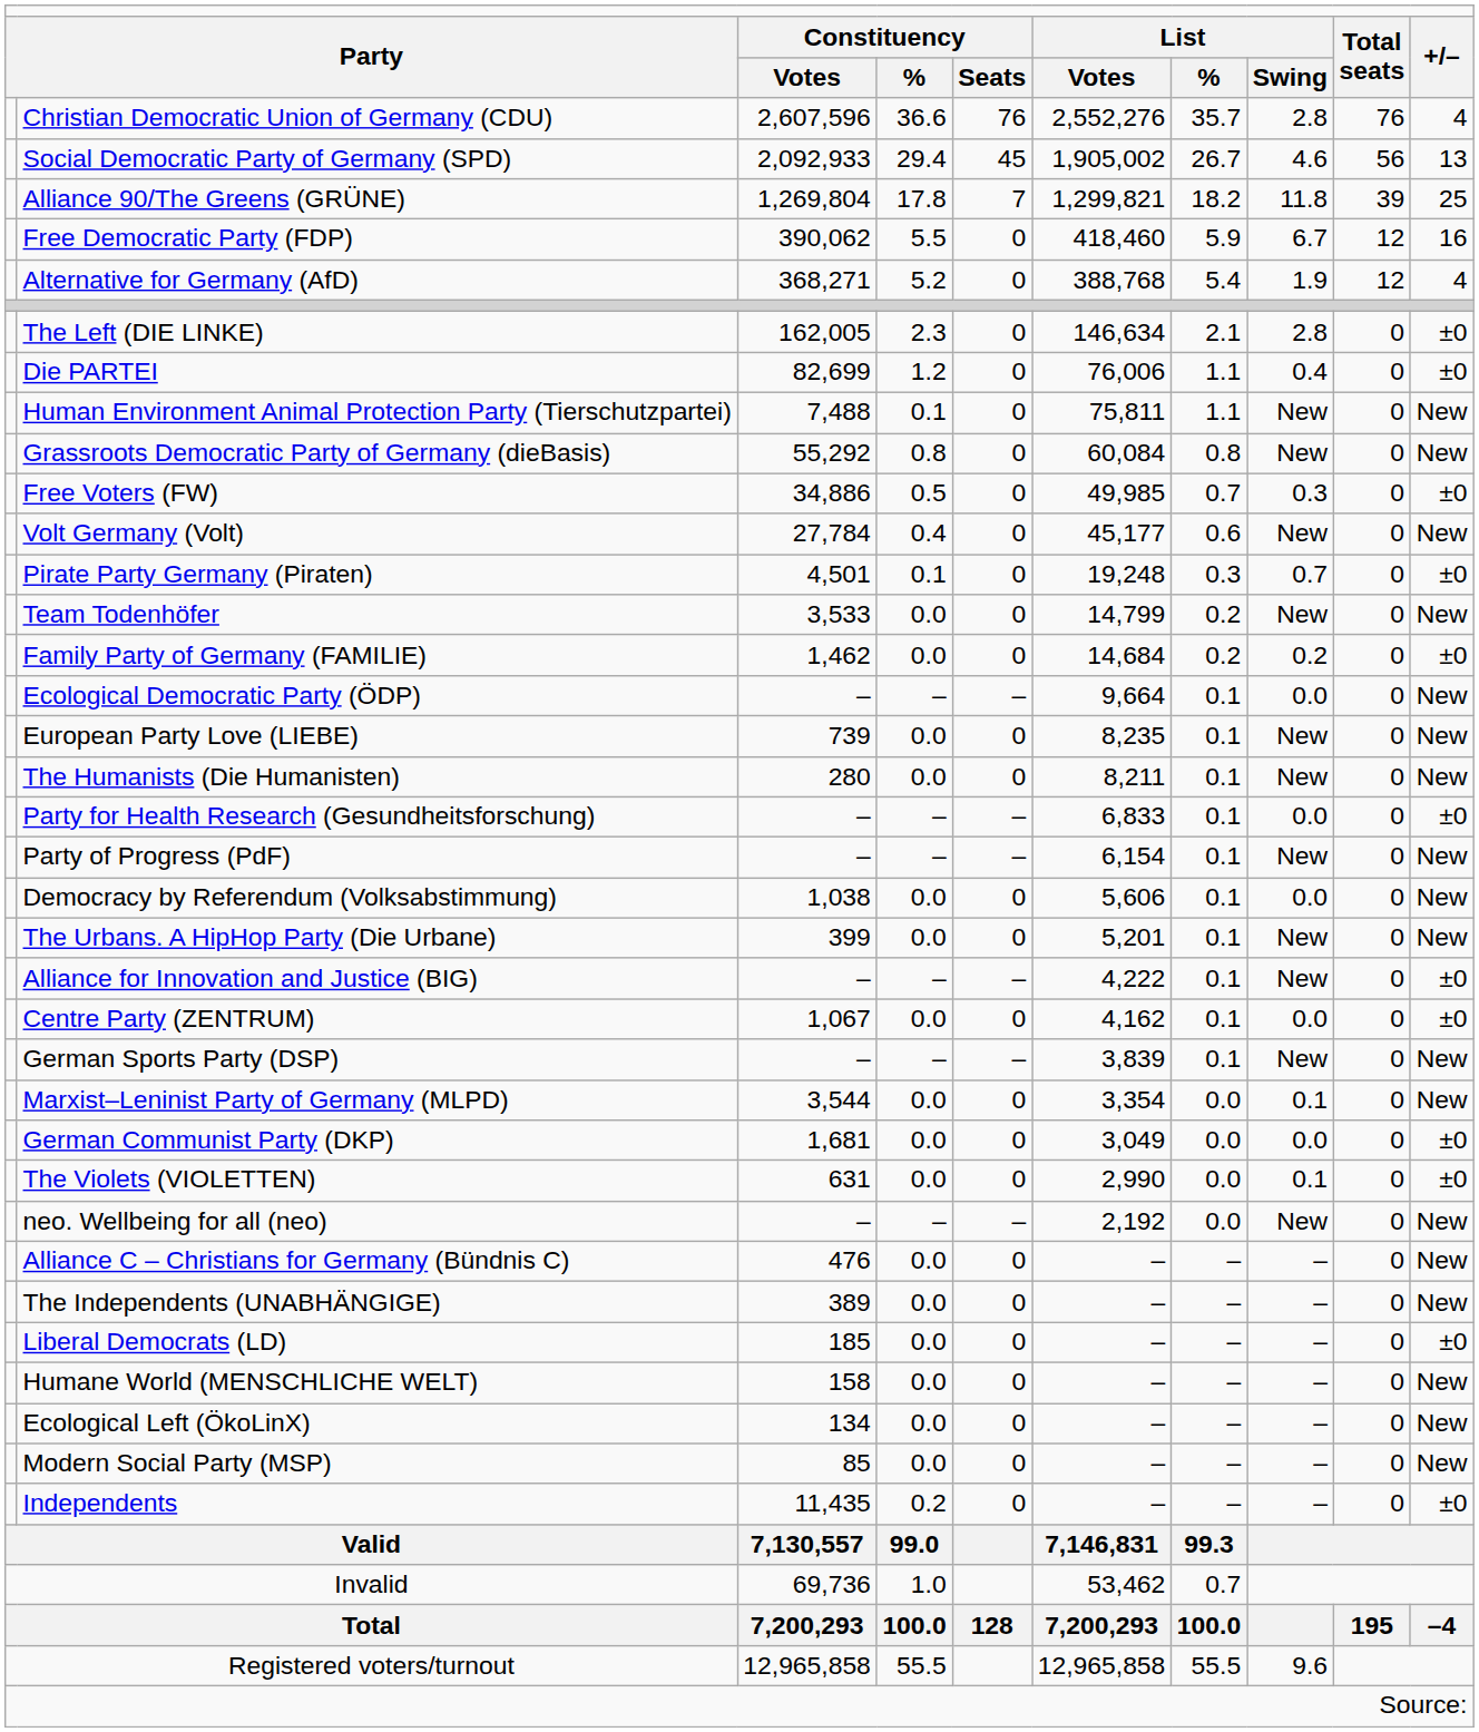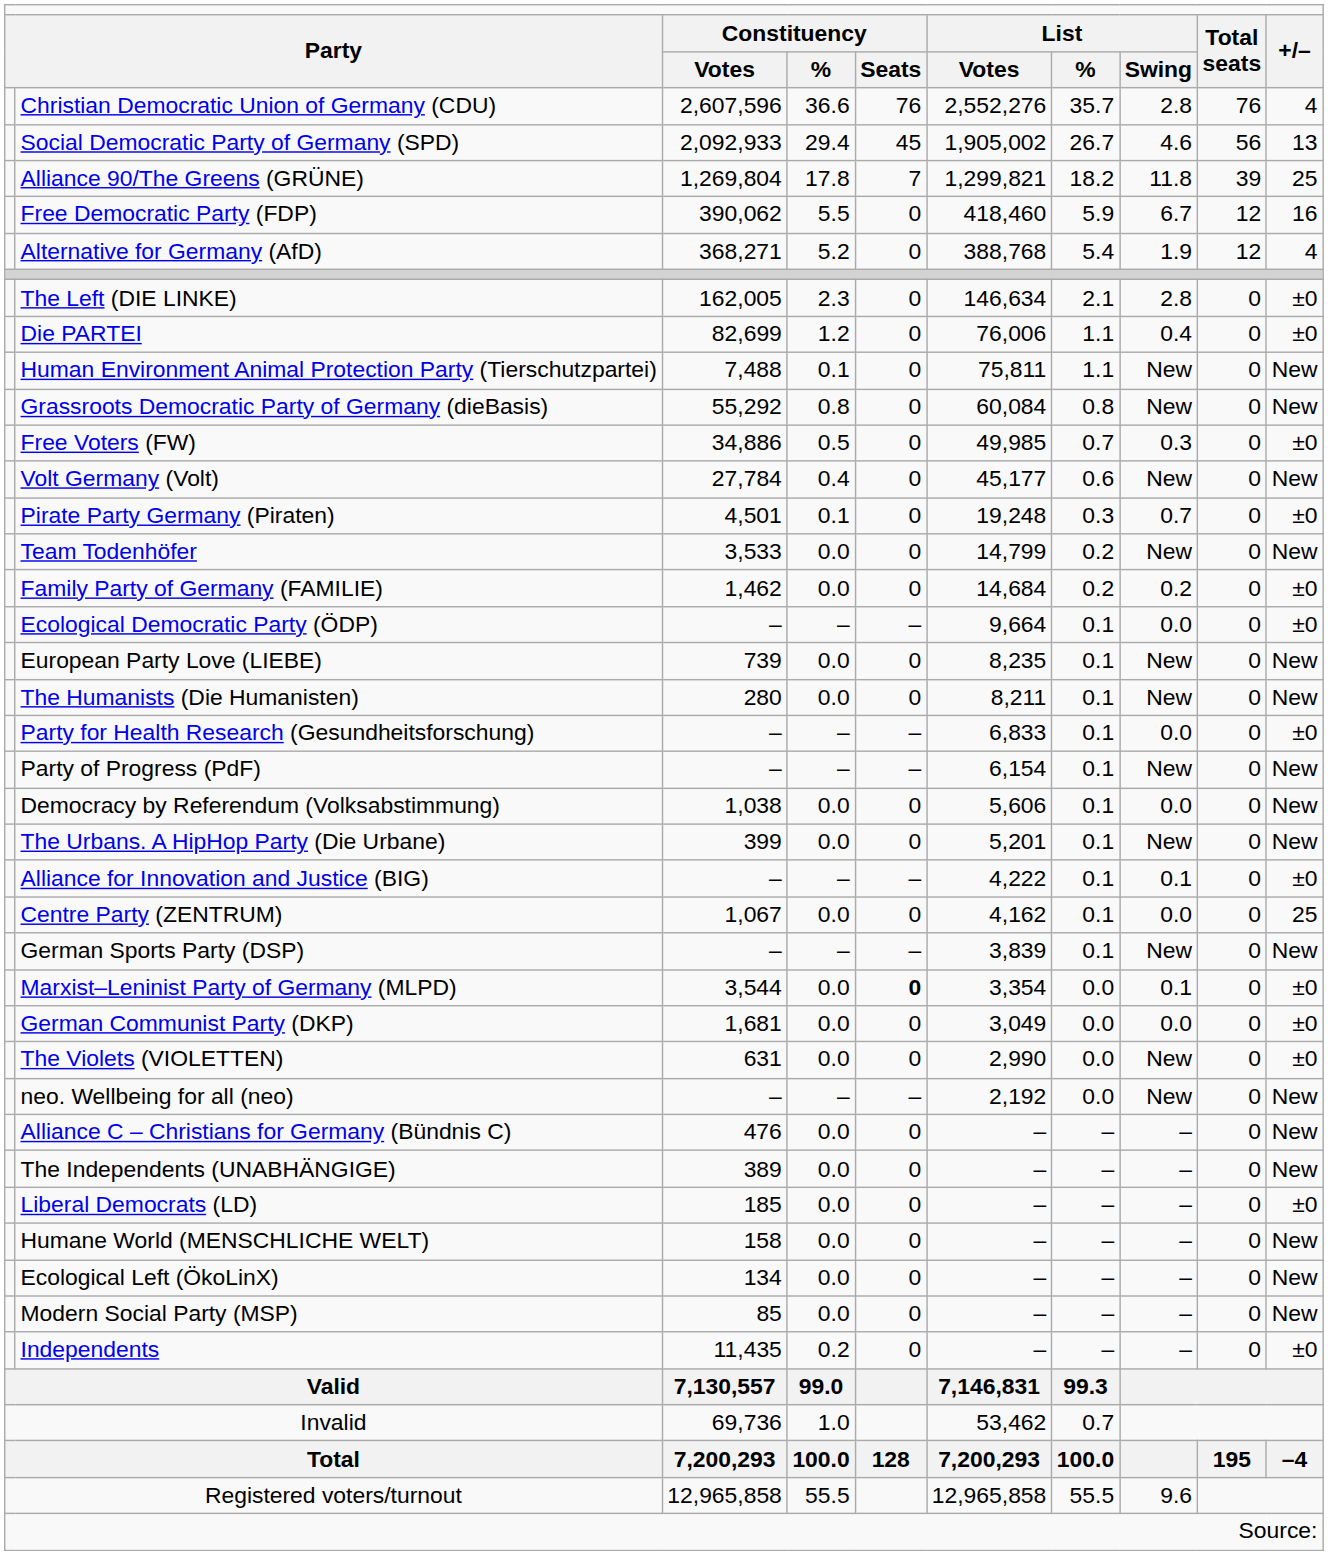 <table class=wikitable style="text-align:right">
 <tr>
 <td align=center colspan=10></td>
 </tr>
 <tr>
 <th rowspan=2 colspan=2>Party</th>
 <th colspan=3>Constituency</th>
 <th colspan=3>List</th>
 <th rowspan=2>Total<br>seats</th>
 <th rowspan=2>+/–</th>
 </tr>
 <tr>
 <th>Votes</th>
 <th>%</th>
 <th>Seats</th>
 <th>Votes</th>
 <th>%</th>
 <th>Swing</th>
 </tr>
 <tr>
 <td bgcolor=></td>
 <td align=left><a href='#'>Christian Democratic Union of Germany</a> (CDU)</td>
 <td>2,607,596</td>
 <td>36.6</td>
 <td>76</td>
 <td>2,552,276</td>
 <td>35.7</td>
 <td> 2.8</td>
 <td>76</td>
 <td> 4</td>
 </tr>
 <tr>
 <td bgcolor=></td>
 <td align=left><a href='#'>Social Democratic Party of Germany</a> (SPD)</td>
 <td>2,092,933</td>
 <td>29.4</td>
 <td>45</td>
 <td>1,905,002</td>
 <td>26.7</td>
 <td> 4.6</td>
 <td>56</td>
 <td> 13</td>
 </tr>
 <tr>
 <td bgcolor=></td>
 <td align=left><a href='#'>Alliance 90/The Greens</a> (GRÜNE)</td>
 <td>1,269,804</td>
 <td>17.8</td>
 <td>7</td>
 <td>1,299,821</td>
 <td>18.2</td>
 <td> 11.8</td>
 <td>39</td>
 <td> 25</td>
 </tr>
 <tr>
 <td bgcolor=></td>
 <td align=left><a href='#'>Free Democratic Party</a> (FDP)</td>
 <td>390,062</td>
 <td>5.5</td>
 <td>0</td>
 <td>418,460</td>
 <td>5.9</td>
 <td> 6.7</td>
 <td>12</td>
 <td> 16</td>
 </tr>
 <tr>
 <td bgcolor=></td>
 <td align=left><a href='#'>Alternative for Germany</a> (AfD)</td>
 <td>368,271</td>
 <td>5.2</td>
 <td>0</td>
 <td>388,768</td>
 <td>5.4</td>
 <td> 1.9</td>
 <td>12</td>
 <td> 4</td>
 </tr>
 <tr>
 <td colspan=10 bgcolor=lightgrey></td>
 </tr>
 <tr>
 <td bgcolor=></td>
 <td align=left><a href='#'>The Left</a> (DIE LINKE)</td>
 <td>162,005</td>
 <td>2.3</td>
 <td>0</td>
 <td>146,634</td>
 <td>2.1</td>
 <td> 2.8</td>
 <td>0</td>
 <td>±0</td>
 </tr>
 <tr>
 <td bgcolor=></td>
 <td align=left><a href='#'>Die PARTEI</a></td>
 <td>82,699</td>
 <td>1.2</td>
 <td>0</td>
 <td>76,006</td>
 <td>1.1</td>
 <td> 0.4</td>
 <td>0</td>
 <td>±0</td>
 </tr>
 <tr>
 <td bgcolor=></td>
 <td align=left><a href='#'>Human Environment Animal Protection Party</a> (Tierschutzpartei)</td>
 <td>7,488</td>
 <td>0.1</td>
 <td>0</td>
 <td>75,811</td>
 <td>1.1</td>
 <td>New</td>
 <td>0</td>
 <td>New</td>
 </tr>
 <tr>
 <td bgcolor=></td>
 <td align=left><a href='#'>Grassroots Democratic Party of Germany</a> (dieBasis)</td>
 <td>55,292</td>
 <td>0.8</td>
 <td>0</td>
 <td>60,084</td>
 <td>0.8</td>
 <td>New</td>
 <td>0</td>
 <td>New</td>
 </tr>
 <tr>
 <td bgcolor=></td>
 <td align=left><a href='#'>Free Voters</a> (FW)</td>
 <td>34,886</td>
 <td>0.5</td>
 <td>0</td>
 <td>49,985</td>
 <td>0.7</td>
 <td> 0.3</td>
 <td>0</td>
 <td>±0</td>
 </tr>
 <tr>
 <td bgcolor=></td>
 <td align=left><a href='#'>Volt Germany</a> (Volt)</td>
 <td>27,784</td>
 <td>0.4</td>
 <td>0</td>
 <td>45,177</td>
 <td>0.6</td>
 <td>New</td>
 <td>0</td>
 <td>New</td>
 </tr>
 <tr>
 <td bgcolor=></td>
 <td align=left><a href='#'>Pirate Party Germany</a> (Piraten)</td>
 <td>4,501</td>
 <td>0.1</td>
 <td>0</td>
 <td>19,248</td>
 <td>0.3</td>
 <td> 0.7</td>
 <td>0</td>
 <td>±0</td>
 </tr>
 <tr>
 <td bgcolor=></td>
 <td align=left><a href='#'>Team Todenhöfer</a></td>
 <td>3,533</td>
 <td>0.0</td>
 <td>0</td>
 <td>14,799</td>
 <td>0.2</td>
 <td>New</td>
 <td>0</td>
 <td>New</td>
 </tr>
 <tr>
 <td bgcolor=></td>
 <td align=left><a href='#'>Family Party of Germany</a> (FAMILIE)</td>
 <td>1,462</td>
 <td>0.0</td>
 <td>0</td>
 <td>14,684</td>
 <td>0.2</td>
 <td> 0.2</td>
 <td>0</td>
 <td>±0</td>
 </tr>
 <tr>
 <td bgcolor=></td>
 <td align=left><a href='#'>Ecological Democratic Party</a> (ÖDP)</td>
 <td>–</td>
 <td>–</td>
 <td>–</td>
 <td>9,664</td>
 <td>0.1</td>
 <td> 0.0</td>
 <td>0</td>
-<td>New</td>
+<td>±0</td>
 </tr>
 <tr>
 <td></td>
 <td align=left>European Party Love (LIEBE)</td>
 <td>739</td>
 <td>0.0</td>
 <td>0</td>
 <td>8,235</td>
 <td>0.1</td>
 <td>New</td>
 <td>0</td>
 <td>New</td>
 </tr>
 <tr>
 <td bgcolor=></td>
 <td align=left><a href='#'>The Humanists</a> (Die Humanisten)</td>
 <td>280</td>
 <td>0.0</td>
 <td>0</td>
 <td>8,211</td>
 <td>0.1</td>
 <td>New</td>
 <td>0</td>
 <td>New</td>
 </tr>
 <tr>
 <td bgcolor=></td>
 <td align=left><a href='#'>Party for Health Research</a> (Gesundheitsforschung)</td>
 <td>–</td>
 <td>–</td>
 <td>–</td>
 <td>6,833</td>
 <td>0.1</td>
 <td> 0.0</td>
 <td>0</td>
 <td>±0</td>
 </tr>
 <tr>
 <td></td>
 <td align=left>Party of Progress (PdF)</td>
 <td>–</td>
 <td>–</td>
 <td>–</td>
 <td>6,154</td>
 <td>0.1</td>
 <td>New</td>
 <td>0</td>
 <td>New</td>
 </tr>
 <tr>
 <td></td>
 <td align=left>Democracy by Referendum (Volksabstimmung)</td>
 <td>1,038</td>
 <td>0.0</td>
 <td>0</td>
 <td>5,606</td>
 <td>0.1</td>
 <td> 0.0</td>
 <td>0</td>
 <td>New</td>
 </tr>
 <tr>
 <td bgcolor=></td>
 <td align=left><a href='#'>The Urbans. A HipHop Party</a> (Die Urbane)</td>
 <td>399</td>
 <td>0.0</td>
 <td>0</td>
 <td>5,201</td>
 <td>0.1</td>
 <td>New</td>
 <td>0</td>
 <td>New</td>
 </tr>
 <tr>
 <td bgcolor=></td>
 <td align=left><a href='#'>Alliance for Innovation and Justice</a> (BIG)</td>
 <td>–</td>
 <td>–</td>
 <td>–</td>
 <td>4,222</td>
 <td>0.1</td>
-<td>New</td>
+<td> 0.1</td>
 <td>0</td>
 <td>±0</td>
 </tr>
 <tr>
 <td bgcolor=></td>
 <td align=left><a href='#'>Centre Party</a> (ZENTRUM)</td>
 <td>1,067</td>
 <td>0.0</td>
 <td>0</td>
 <td>4,162</td>
 <td>0.1</td>
 <td> 0.0</td>
 <td>0</td>
-<td>±0</td>
+<td> 25</td>
 </tr>
 <tr>
 <td></td>
 <td align=left>German Sports Party (DSP)</td>
 <td>–</td>
 <td>–</td>
 <td>–</td>
 <td>3,839</td>
 <td>0.1</td>
 <td>New</td>
 <td>0</td>
 <td>New</td>
 </tr>
 <tr>
 <td bgcolor=></td>
 <td align=left><a href='#'>Marxist–Leninist Party of Germany</a> (MLPD)</td>
 <td>3,544</td>
 <td>0.0</td>
-<td>0</td>
+<td><strong>0</strong></td>
 <td>3,354</td>
 <td>0.0</td>
 <td> 0.1</td>
 <td>0</td>
-<td>New</td>
+<td>±0</td>
 </tr>
 <tr>
 <td bgcolor=></td>
 <td align=left><a href='#'>German Communist Party</a> (DKP)</td>
 <td>1,681</td>
 <td>0.0</td>
 <td>0</td>
 <td>3,049</td>
 <td>0.0</td>
 <td> 0.0</td>
 <td>0</td>
 <td>±0</td>
 </tr>
 <tr>
 <td bgcolor=></td>
 <td align=left><a href='#'>The Violets</a> (VIOLETTEN)</td>
 <td>631</td>
 <td>0.0</td>
 <td>0</td>
 <td>2,990</td>
 <td>0.0</td>
-<td> 0.1</td>
+<td>New</td>
 <td>0</td>
 <td>±0</td>
 </tr>
 <tr>
 <td></td>
 <td align=left>neo. Wellbeing for all (neo)</td>
 <td>–</td>
 <td>–</td>
 <td>–</td>
 <td>2,192</td>
 <td>0.0</td>
 <td>New</td>
 <td>0</td>
 <td>New</td>
 </tr>
 <tr>
 <td bgcolor=></td>
 <td align=left><a href='#'>Alliance C – Christians for Germany</a> (Bündnis C)</td>
 <td>476</td>
 <td>0.0</td>
 <td>0</td>
 <td>–</td>
 <td>–</td>
 <td>–</td>
 <td>0</td>
 <td>New</td>
 </tr>
 <tr>
 <td></td>
 <td align=left>The Independents (UNABHÄNGIGE)</td>
 <td>389</td>
 <td>0.0</td>
 <td>0</td>
 <td>–</td>
 <td>–</td>
 <td>–</td>
 <td>0</td>
 <td>New</td>
 </tr>
 <tr>
 <td bgcolor=></td>
 <td align=left><a href='#'>Liberal Democrats</a> (LD)</td>
 <td>185</td>
 <td>0.0</td>
 <td>0</td>
 <td>–</td>
 <td>–</td>
 <td>–</td>
 <td>0</td>
 <td>±0</td>
 </tr>
 <tr>
 <td></td>
 <td align=left>Humane World (MENSCHLICHE WELT)</td>
 <td>158</td>
 <td>0.0</td>
 <td>0</td>
 <td>–</td>
 <td>–</td>
 <td>–</td>
 <td>0</td>
 <td>New</td>
 </tr>
 <tr>
 <td></td>
 <td align=left>Ecological Left (ÖkoLinX)</td>
 <td>134</td>
 <td>0.0</td>
 <td>0</td>
 <td>–</td>
 <td>–</td>
 <td>–</td>
 <td>0</td>
 <td>New</td>
 </tr>
 <tr>
 <td></td>
 <td align=left>Modern Social Party (MSP)</td>
 <td>85</td>
 <td>0.0</td>
 <td>0</td>
 <td>–</td>
 <td>–</td>
 <td>–</td>
 <td>0</td>
 <td>New</td>
 </tr>
 <tr>
 <td bgcolor=></td>
 <td align=left><a href='#'>Independents</a></td>
 <td>11,435</td>
 <td>0.2</td>
 <td>0</td>
 <td>–</td>
 <td>–</td>
 <td>–</td>
 <td>0</td>
 <td>±0</td>
 </tr>
 <tr>
 <th colspan=2>Valid</th>
 <th>7,130,557</th>
 <th>99.0</th>
 <th></th>
 <th>7,146,831</th>
 <th>99.3</th>
 <th colspan=3></th>
 </tr>
 <tr>
 <td colspan=2 align=center>Invalid</td>
 <td>69,736</td>
 <td>1.0</td>
 <td></td>
 <td>53,462</td>
 <td>0.7</td>
 <td colspan=3></td>
 </tr>
 <tr>
 <th colspan=2>Total</th>
 <th>7,200,293</th>
 <th>100.0</th>
 <th>128</th>
 <th>7,200,293</th>
 <th>100.0</th>
 <th></th>
 <th>195</th>
 <th>–4</th>
 </tr>
 <tr>
 <td colspan=2 align=center>Registered voters/turnout</td>
 <td>12,965,858</td>
 <td>55.5</td>
 <td></td>
 <td>12,965,858</td>
 <td>55.5</td>
 <td> 9.6</td>
 <td colspan=2></td>
 </tr>
 <tr>
 <td colspan=10>Source: </td>
 </tr>
 </table>
